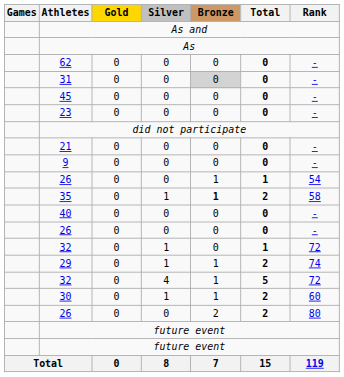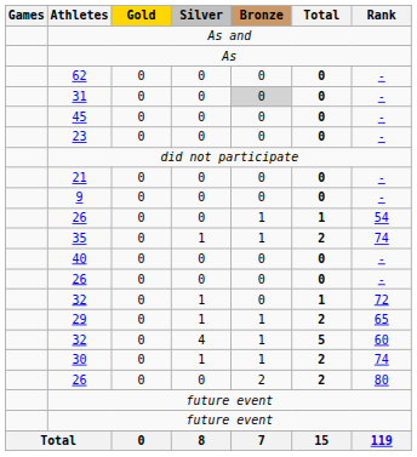 <table class="wikitable" style="text-align:center; font-size:90%;">
 <tr>
 <th>Games</th>
 <th>Athletes</th>
 <td style="background:gold; width:4.5em; font-weight:bold;">Gold</td>
 <td style="background:silver; width:4.5em; font-weight:bold;">Silver</td>
 <td style="background:#cc9966; width:4.5em; font-weight:bold;">Bronze</td>
 <th style="width:4.5em; font-weight:bold;">Total</th>
 <th style="width:4.5em; font-weight:bold;">Rank</th>
 </tr>
 <tr>
 <td align=left></td>
 <td colspan=6><em>As  and </em></td>
 </tr>
 <tr>
 <td align=left></td>
 <td colspan=6><em>As </em></td>
 </tr>
 <tr>
 <td align=left></td>
 <td><a href='#'>62</a></td>
 <td>0</td>
 <td>0</td>
 <td>0</td>
 <td><strong>0</strong></td>
 <td><a href='#'>-</a></td>
 </tr>
 <tr>
 <td align=left></td>
 <td><a href='#'>31</a></td>
 <td>0</td>
 <td>0</td>
 <td style="background: lightgrey;">0</td>
 <td><strong>0</strong></td>
 <td><a href='#'>-</a></td>
 </tr>
 <tr>
 <td align=left></td>
 <td><a href='#'>45</a></td>
 <td>0</td>
 <td>0</td>
 <td>0</td>
 <td><strong>0</strong></td>
 <td><a href='#'>-</a></td>
 </tr>
 <tr>
 <td align=left></td>
 <td><a href='#'>23</a></td>
 <td>0</td>
 <td>0</td>
 <td>0</td>
 <td><strong>0</strong></td>
 <td><a href='#'>-</a></td>
 </tr>
 <tr>
 <td align=left></td>
 <td colspan=6><em>did not participate</em></td>
 </tr>
 <tr>
 <td align=left></td>
 <td><a href='#'>21</a></td>
 <td>0</td>
 <td>0</td>
 <td>0</td>
 <td><strong>0</strong></td>
 <td><a href='#'>-</a></td>
 </tr>
 <tr>
 <td align=left></td>
 <td><a href='#'>9</a></td>
 <td>0</td>
 <td>0</td>
 <td>0</td>
 <td><strong>0</strong></td>
 <td><a href='#'>-</a></td>
 </tr>
 <tr>
 <td align=left></td>
 <td><a href='#'>26</a></td>
 <td>0</td>
 <td>0</td>
 <td>1</td>
 <td><strong>1</strong></td>
 <td><a href='#'>54</a></td>
 </tr>
 <tr>
 <td align=left></td>
 <td><a href='#'>35</a></td>
 <td>0</td>
 <td>1</td>
-<td><strong>1</strong></td>
+<td>1</td>
 <td><strong>2</strong></td>
-<td><a href='#'>58</a></td>
+<td><a href='#'>74</a></td>
 </tr>
 <tr>
 <td align=left></td>
 <td><a href='#'>40</a></td>
 <td>0</td>
 <td>0</td>
 <td>0</td>
 <td><strong>0</strong></td>
 <td><a href='#'>-</a></td>
 </tr>
 <tr>
 <td align=left></td>
 <td><a href='#'>26</a></td>
 <td>0</td>
 <td>0</td>
 <td>0</td>
 <td><strong>0</strong></td>
 <td><a href='#'>-</a></td>
 </tr>
 <tr>
 <td align=left></td>
 <td><a href='#'>32</a></td>
 <td>0</td>
 <td>1</td>
 <td>0</td>
 <td><strong>1</strong></td>
 <td><a href='#'>72</a></td>
 </tr>
 <tr>
 <td align=left></td>
 <td><a href='#'>29</a></td>
 <td>0</td>
 <td>1</td>
 <td>1</td>
 <td><strong>2</strong></td>
-<td><a href='#'>74</a></td>
+<td><a href='#'>65</a></td>
 </tr>
 <tr>
 <td align=left></td>
 <td><a href='#'>32</a></td>
 <td>0</td>
 <td>4</td>
 <td>1</td>
 <td><strong>5</strong></td>
-<td><a href='#'>72</a></td>
+<td><a href='#'>60</a></td>
 </tr>
 <tr>
 <td align=left></td>
 <td><a href='#'>30</a></td>
 <td>0</td>
 <td>1</td>
 <td>1</td>
 <td><strong>2</strong></td>
-<td><a href='#'>60</a></td>
+<td><a href='#'>74</a></td>
 </tr>
 <tr>
 <td align=left></td>
 <td><a href='#'>26</a></td>
 <td>0</td>
 <td>0</td>
 <td>2</td>
 <td><strong>2</strong></td>
 <td><a href='#'>80</a></td>
 </tr>
 <tr>
 <td align=left></td>
 <td colspan=6><em>future event</em></td>
 </tr>
 <tr>
 <td align=left></td>
 <td colspan=6><em>future event</em></td>
 </tr>
 <tr>
 <th colspan=2>Total</th>
 <th>0</th>
 <th>8</th>
 <th>7</th>
 <th>15</th>
 <th><a href='#'>119</a></th>
 </tr>
 </table>
